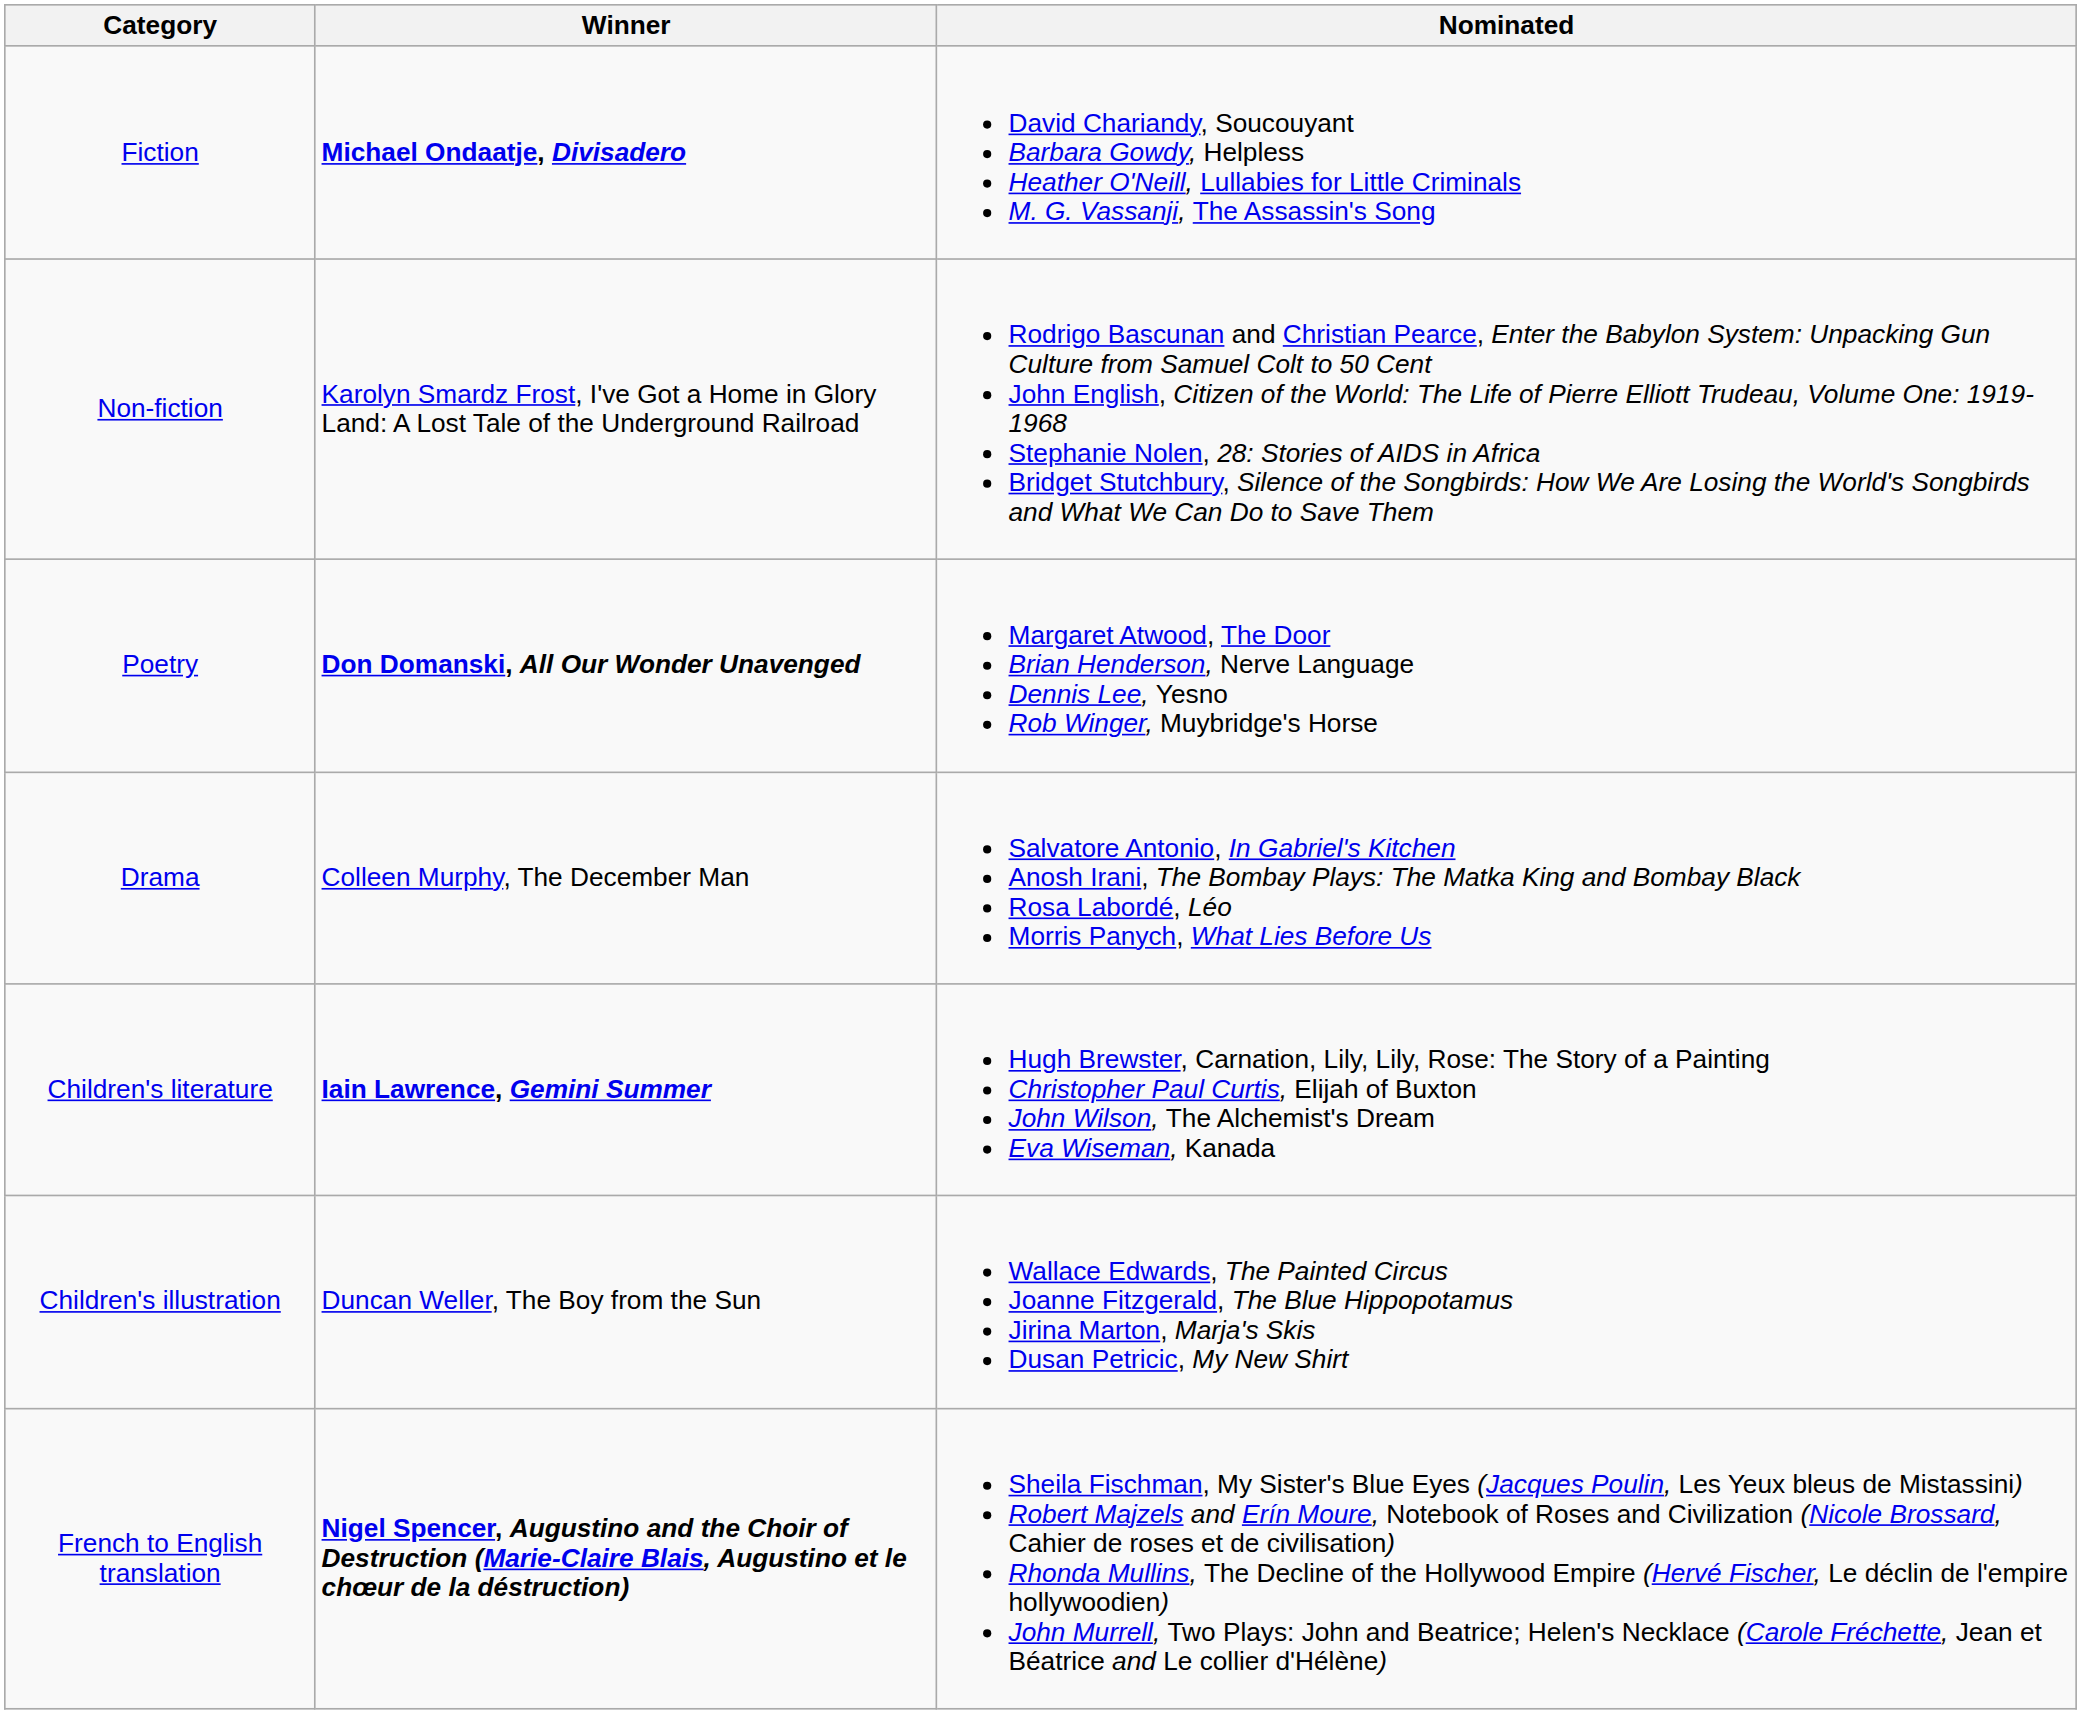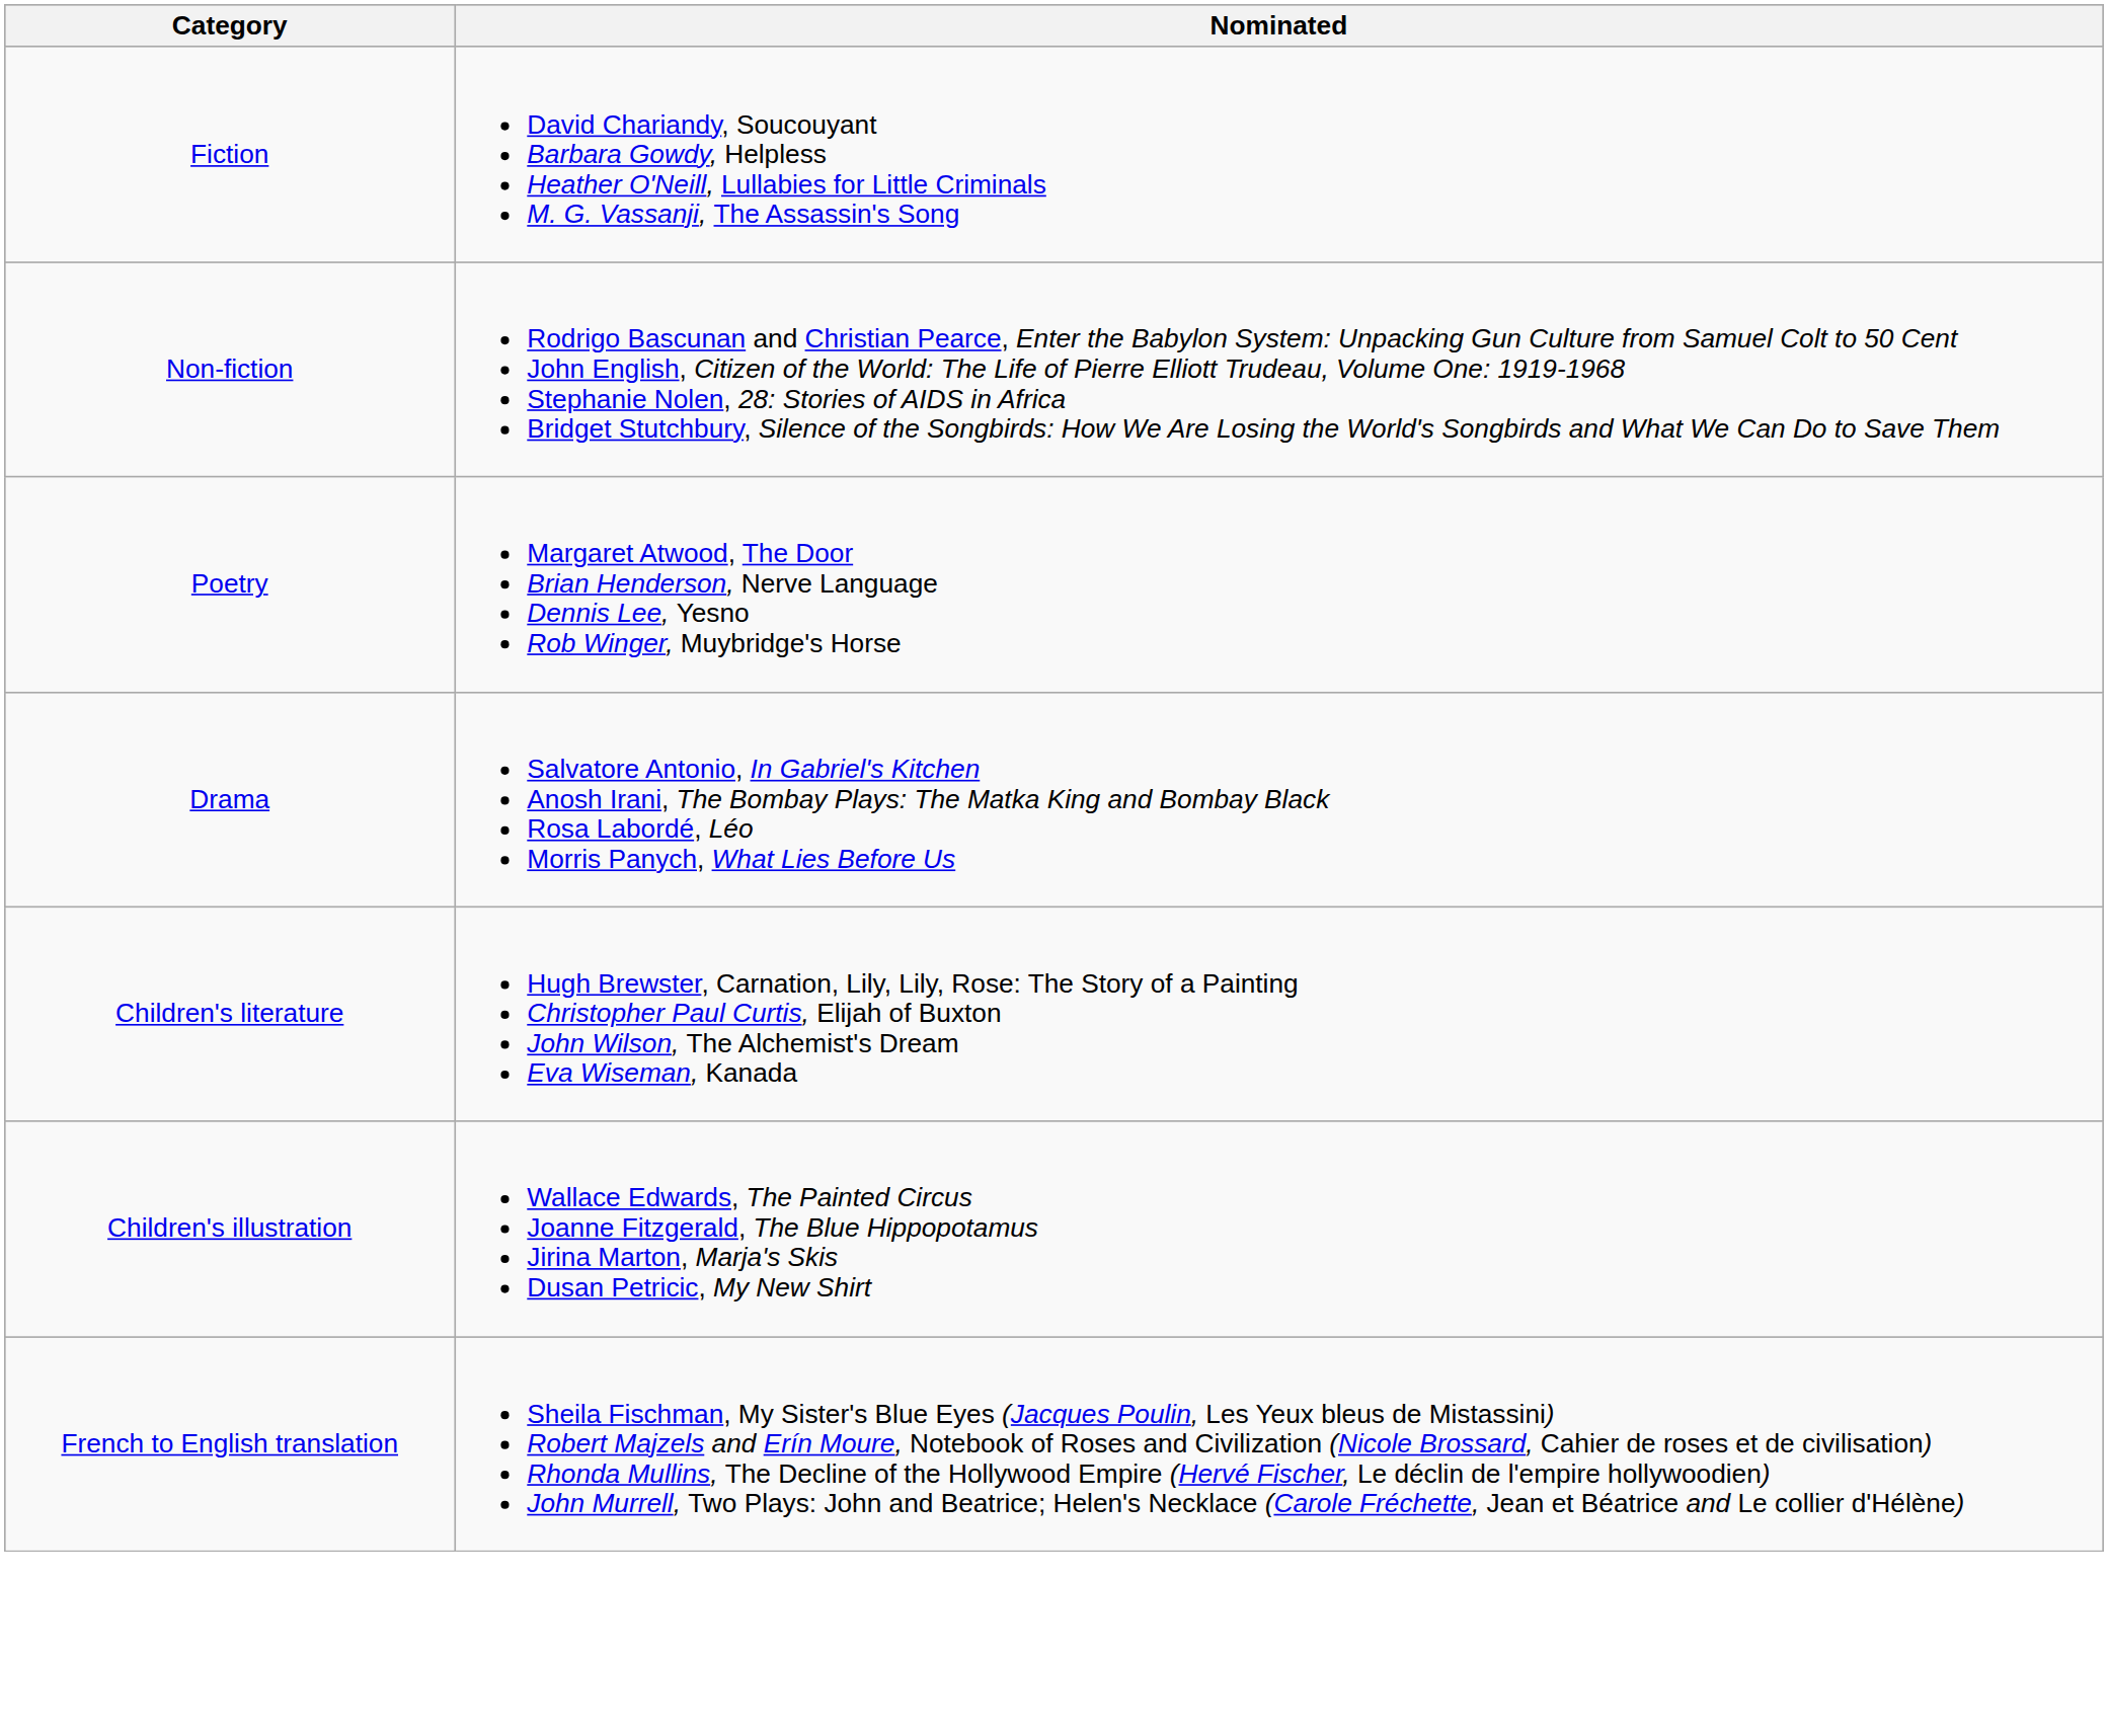 <table class="wikitable" width="100%">
 <tr>
 <th width=15%>Category</th>
-<th width=30%>Winner</th>
 <th width=55%>Nominated</th>
 </tr>
 <tr>
 <td align="center"><a href='#'>Fiction</a></td>
-<td> <strong><a href='#'>Michael Ondaatje</a>, <em><a href='#'>Divisadero</a><strong><em></td>
 <td><br><ul><li><a href='#'>David Chariandy</a>, </em>Soucouyant<em></li><li><a href='#'>Barbara Gowdy</a>, </em>Helpless<em></li><li><a href='#'>Heather O'Neill</a>, </em><a href='#'>Lullabies for Little Criminals</a><em></li><li><a href='#'>M. G. Vassanji</a>, </em><a href='#'>The Assassin's Song</a><em></li></ul></td>
 </tr>
 <tr>
 <td align="center"><a href='#'>Non-fiction</a></td>
-<td> </strong><a href='#'>Karolyn Smardz Frost</a>, </em>I've Got a Home in Glory Land: A Lost Tale of the Underground Railroad</em></strong></td>
 <td><br><ul><li><a href='#'>Rodrigo Bascunan</a> and <a href='#'>Christian Pearce</a>, <em>Enter the Babylon System: Unpacking Gun Culture from Samuel Colt to 50 Cent</em></li><li><a href='#'>John English</a>, <em>Citizen of the World: The Life of Pierre Elliott Trudeau, Volume One: 1919-1968</em></li><li><a href='#'>Stephanie Nolen</a>, <em>28: Stories of AIDS in Africa</em></li><li><a href='#'>Bridget Stutchbury</a>, <em>Silence of the Songbirds: How We Are Losing the World's Songbirds and What We Can Do to Save Them</em></li></ul></td>
 </tr>
 <tr>
 <td align="center"><a href='#'>Poetry</a></td>
-<td> <strong><a href='#'>Don Domanski</a>, <em>All Our Wonder Unavenged<strong><em></td>
 <td><br><ul><li><a href='#'>Margaret Atwood</a>, </em><a href='#'>The Door</a><em></li><li><a href='#'>Brian Henderson</a>, </em>Nerve Language<em></li><li><a href='#'>Dennis Lee</a>, </em>Yesno<em></li><li><a href='#'>Rob Winger</a>, </em>Muybridge's Horse<em></li></ul></td>
 </tr>
 <tr>
 <td align="center"><a href='#'>Drama</a></td>
-<td> </strong><a href='#'>Colleen Murphy</a>, </em>The December Man</em></strong></td>
 <td><br><ul><li><a href='#'>Salvatore Antonio</a>, <em><a href='#'>In Gabriel's Kitchen</a></em></li><li><a href='#'>Anosh Irani</a>, <em>The Bombay Plays: The Matka King and Bombay Black</em></li><li><a href='#'>Rosa Labordé</a>, <em>Léo</em></li><li><a href='#'>Morris Panych</a>, <em><a href='#'>What Lies Before Us</a></em></li></ul></td>
 </tr>
 <tr>
 <td align="center"><a href='#'>Children's literature</a></td>
-<td> <strong><a href='#'>Iain Lawrence</a>, <em><a href='#'>Gemini Summer</a><strong><em></td>
 <td><br><ul><li><a href='#'>Hugh Brewster</a>, </em>Carnation, Lily, Lily, Rose: The Story of a Painting<em></li><li><a href='#'>Christopher Paul Curtis</a>, </em>Elijah of Buxton<em></li><li><a href='#'>John Wilson</a>, </em>The Alchemist's Dream<em></li><li><a href='#'>Eva Wiseman</a>, </em>Kanada<em></li></ul></td>
 </tr>
 <tr>
 <td align="center"><a href='#'>Children's illustration</a></td>
-<td> </strong><a href='#'>Duncan Weller</a>, </em>The Boy from the Sun</em></strong></td>
 <td><br><ul><li><a href='#'>Wallace Edwards</a>, <em>The Painted Circus</em></li><li><a href='#'>Joanne Fitzgerald</a>, <em>The Blue Hippopotamus</em></li><li><a href='#'>Jirina Marton</a>, <em>Marja's Skis</em></li><li><a href='#'>Dusan Petricic</a>, <em>My New Shirt</em></li></ul></td>
 </tr>
 <tr>
 <td align="center"><a href='#'>French to English translation</a></td>
-<td> <strong><a href='#'>Nigel Spencer</a>, <em>Augustino and the Choir of Destruction<strong><em> (<a href='#'>Marie-Claire Blais</a>, </em>Augustino et le chœur de la déstruction<em>)</td>
 <td><br><ul><li><a href='#'>Sheila Fischman</a>, </em>My Sister's Blue Eyes<em> (<a href='#'>Jacques Poulin</a>, </em>Les Yeux bleus de Mistassini<em>)</li><li><a href='#'>Robert Majzels</a> and <a href='#'>Erín Moure</a>, </em>Notebook of Roses and Civilization<em> (<a href='#'>Nicole Brossard</a>, </em>Cahier de roses et de civilisation<em>)</li><li><a href='#'>Rhonda Mullins</a>, </em>The Decline of the Hollywood Empire<em> (<a href='#'>Hervé Fischer</a>, </em>Le déclin de l'empire hollywoodien<em>)</li><li><a href='#'>John Murrell</a>, </em>Two Plays: John and Beatrice; Helen's Necklace<em> (<a href='#'>Carole Fréchette</a>, </em>Jean et Béatrice<em> and </em>Le collier d'Hélène<em>)</li></ul></td>
 </tr>
 </table>
